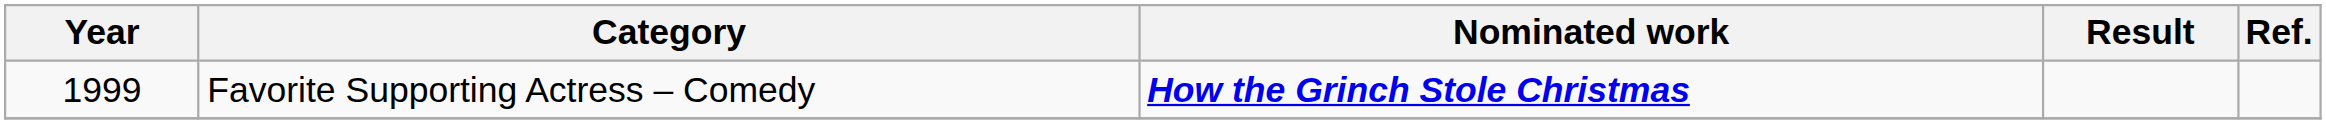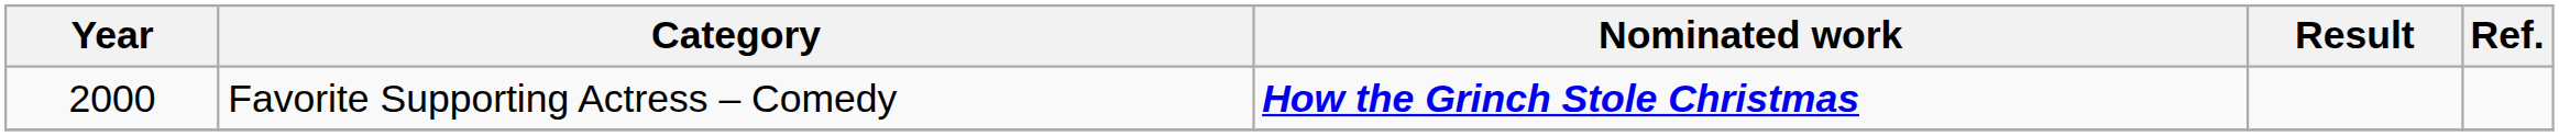 <table class=wikitable>
 <tr>
 <th scope="col" style="width:5em;">Year</th>
 <th scope="col" style="width:26em;">Category</th>
 <th scope="col" style="width:25em;">Nominated work</th>
 <th scope="col" style="width:5em;">Result</th>
 <th>Ref.</th>
 </tr>
 <tr>
-<td style="text-align:center;">1999</td>
+<td style="text-align:center;">2000</td>
 <td>Favorite Supporting Actress – Comedy</td>
 <td><strong><em><a href='#'>How the Grinch Stole Christmas</a></em></strong></td>
 <td></td>
 <td></td>
 </tr>
 <tr>
 </tr>
 </table>
